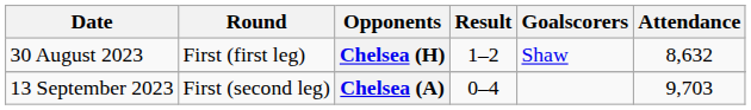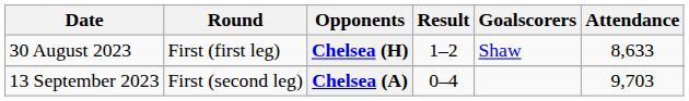 <table class="wikitable plainrowheaders sortable">
 <tr>
 <th scope=col>Date</th>
 <th scope=col>Round</th>
 <th scope=col>Opponents</th>
 <th scope=col>Result</th>
 <th scope=col class=unsortable>Goalscorers</th>
 <th scope=col>Attendance</th>
 </tr>
 <tr>
 <td>30 August 2023</td>
 <td>First (first leg)</td>
 <th scope=row><a href='#'>Chelsea</a> (H)</th>
 <td align=center>1–2</td>
 <td><a href='#'>Shaw</a></td>
-<td align=center>8,632</td>
+<td align=center>8,633</td>
 </tr>
 <tr>
 </tr>
 <tr>
 <td>13 September 2023</td>
 <td>First (second leg)</td>
 <th scope=row><a href='#'>Chelsea</a> (A)</th>
 <td align=center>0–4</td>
 <td></td>
 <td align=center>9,703</td>
 </tr>
 </table>
